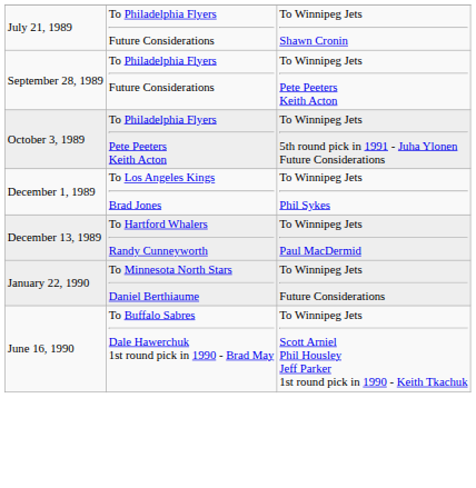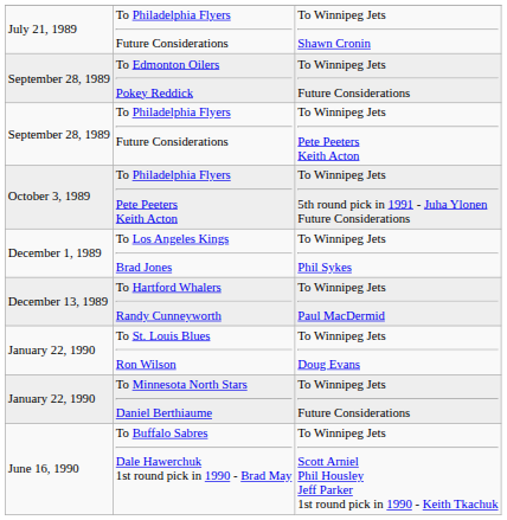 <table class="wikitable">
 <tr>
 </tr>
 <tr>
 <td>July 21, 1989</td>
 <td valign="top">To <a href='#'>Philadelphia Flyers</a><hr>Future Considerations</td>
 <td valign="top">To Winnipeg Jets<hr><a href='#'>Shawn Cronin</a></td>
+</tr>
+<tr bgcolor="#eeeeee">
+<td>September 28, 1989</td>
+<td valign="top">To <a href='#'>Edmonton Oilers</a><hr><a href='#'>Pokey Reddick</a></td>
+<td valign="top">To Winnipeg Jets<hr>Future Considerations</td>
 </tr>
 <tr>
 <td>September 28, 1989</td>
 <td valign="top">To <a href='#'>Philadelphia Flyers</a><hr>Future Considerations</td>
 <td valign="top">To Winnipeg Jets<hr><a href='#'>Pete Peeters</a> <br> <a href='#'>Keith Acton</a></td>
 </tr>
 <tr bgcolor="#eeeeee">
 <td>October 3, 1989</td>
 <td valign="top">To <a href='#'>Philadelphia Flyers</a><hr><a href='#'>Pete Peeters</a> <br> <a href='#'>Keith Acton</a></td>
 <td valign="top">To Winnipeg Jets<hr>5th round pick in <a href='#'>1991</a> - <a href='#'>Juha Ylonen</a> <br> Future Considerations</td>
 </tr>
 <tr>
 <td>December 1, 1989</td>
 <td valign="top">To <a href='#'>Los Angeles Kings</a><hr><a href='#'>Brad Jones</a></td>
 <td valign="top">To Winnipeg Jets<hr><a href='#'>Phil Sykes</a></td>
 </tr>
 <tr bgcolor="#eeeeee">
 <td>December 13, 1989</td>
 <td valign="top">To <a href='#'>Hartford Whalers</a><hr><a href='#'>Randy Cunneyworth</a></td>
 <td valign="top">To Winnipeg Jets<hr><a href='#'>Paul MacDermid</a></td>
 </tr>
+<tr>
+<td>January 22, 1990</td>
+<td valign="top">To <a href='#'>St. Louis Blues</a><hr><a href='#'>Ron Wilson</a></td>
+<td valign="top">To Winnipeg Jets<hr><a href='#'>Doug Evans</a></td>
+</tr>
 <tr bgcolor="#eeeeee">
 <td>January 22, 1990</td>
 <td valign="top">To <a href='#'>Minnesota North Stars</a><hr><a href='#'>Daniel Berthiaume</a></td>
 <td valign="top">To Winnipeg Jets<hr>Future Considerations</td>
 </tr>
 <tr>
 <td>June 16, 1990</td>
 <td valign="top">To <a href='#'>Buffalo Sabres</a><hr><a href='#'>Dale Hawerchuk</a> <br> 1st round pick in <a href='#'>1990</a> - <a href='#'>Brad May</a></td>
 <td valign="top">To Winnipeg Jets<hr><a href='#'>Scott Arniel</a> <br> <a href='#'>Phil Housley</a> <br> <a href='#'>Jeff Parker</a> <br> 1st round pick in <a href='#'>1990</a> - <a href='#'>Keith Tkachuk</a></td>
 </tr>
 </table>
